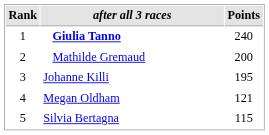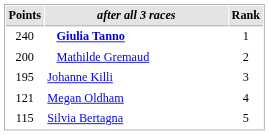 <table cellspacing="1" cellpadding="3" style="border:1px solid #aaa; font-size:86%;">
 <tr style="background:#e4e4e4;">
+<th style="border-bottom:1px solid #aaa; width:20px;">Points</th>
+<th style="border-bottom:1px solid #aaa; width:200px;"><em>after all 3 races</em></th>
 <th style="border-bottom:1px solid #aaa; width:10px;">Rank</th>
-<th style="border-bottom:1px solid #aaa; width:200px;"><em>after all 3 races</em></th>
-<th style="border-bottom:1px solid #aaa; width:20px;">Points</th>
 </tr>
 <tr>
+<td align=center>240</td>
+<td><strong>   <a href='#'>Giulia Tanno</a></strong></td>
 <td align=center>1</td>
-<td><strong>   <a href='#'>Giulia Tanno</a></strong></td>
-<td align=center>240</td>
 </tr>
 <tr>
+<td align=center>200</td>
+<td>   <a href='#'>Mathilde Gremaud</a></td>
 <td align=center>2</td>
-<td>   <a href='#'>Mathilde Gremaud</a></td>
-<td align=center>200</td>
 </tr>
 <tr>
+<td align=center>195</td>
+<td> <a href='#'>Johanne Killi</a></td>
 <td align=center>3</td>
-<td> <a href='#'>Johanne Killi</a></td>
-<td align=center>195</td>
 </tr>
 <tr>
+<td align=center>121</td>
+<td> <a href='#'>Megan Oldham</a></td>
 <td align=center>4</td>
-<td> <a href='#'>Megan Oldham</a></td>
-<td align=center>121</td>
 </tr>
 <tr>
+<td align=center>115</td>
+<td> <a href='#'>Silvia Bertagna</a></td>
 <td align=center>5</td>
-<td> <a href='#'>Silvia Bertagna</a></td>
-<td align=center>115</td>
 </tr>
 </table>
